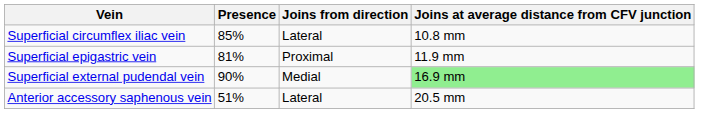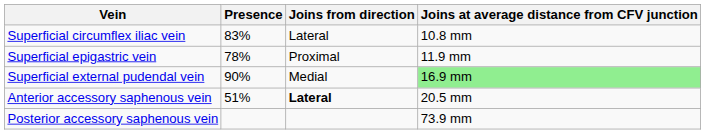 <table class="wikitable">
 <tr>
 <th>Vein</th>
 <th>Presence</th>
 <th>Joins from direction</th>
 <th>Joins at average distance from CFV junction</th>
 </tr>
 <tr>
 <td><a href='#'>Superficial circumflex iliac vein</a></td>
-<td>85%</td>
+<td>83%</td>
 <td>Lateral</td>
 <td>10.8 mm</td>
 </tr>
 <tr>
 <td><a href='#'>Superficial epigastric vein</a></td>
-<td>81%</td>
+<td>78%</td>
 <td>Proximal</td>
 <td>11.9 mm</td>
 </tr>
 <tr>
 <td><a href='#'>Superficial external pudendal vein</a></td>
 <td>90%</td>
 <td>Medial</td>
 <td style="background: lightgreen;">16.9 mm</td>
 </tr>
 <tr>
 <td><a href='#'>Anterior accessory saphenous vein</a></td>
 <td>51%</td>
-<td>Lateral</td>
+<td><strong>Lateral</strong></td>
 <td>20.5 mm</td>
 </tr>
+<tr>
+<td><a href='#'>Posterior accessory saphenous vein</a></td>
+<td></td>
+<td></td>
+<td>73.9 mm</td>
+</tr>
 </table>
